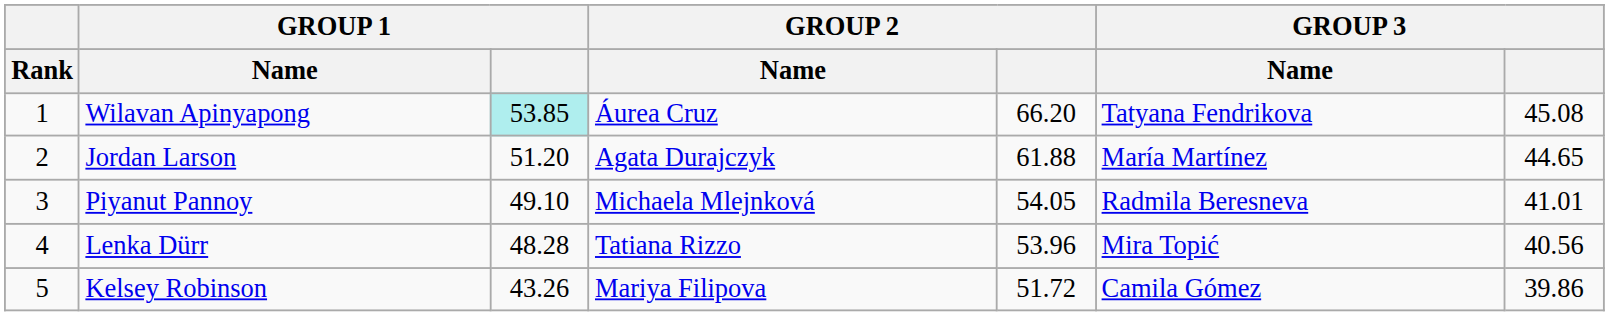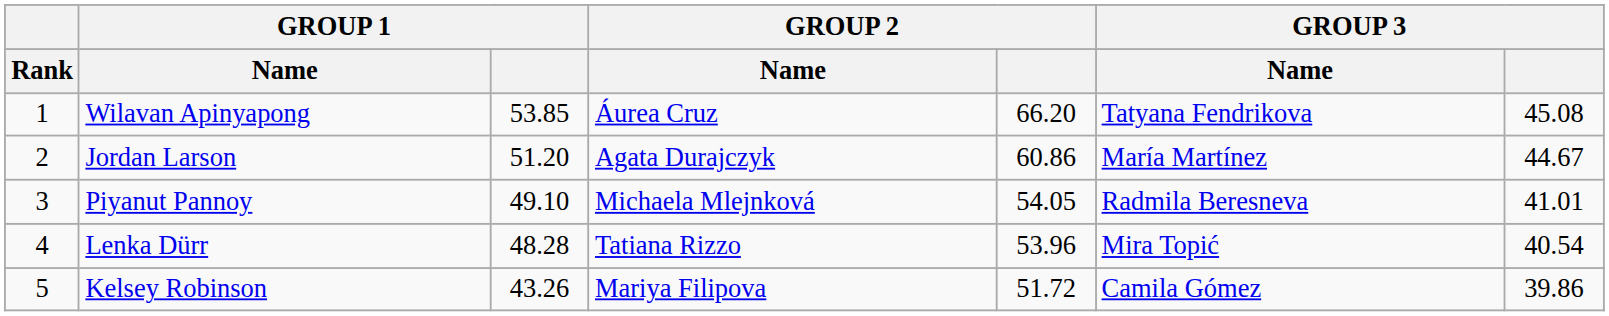 <table class="wikitable" style="font-size:90%">
 <tr>
 <th></th>
 <th colspan="2">GROUP 1</th>
 <th colspan="2">GROUP 2</th>
 <th colspan="2">GROUP 3</th>
 </tr>
 <tr>
 <th width=30>Rank</th>
 <th width=250>Name</th>
 <th width=50></th>
 <th width=250>Name</th>
 <th width=50></th>
 <th width=250>Name</th>
 <th width=50></th>
 </tr>
 <tr>
 <td align=center>1</td>
 <td> <a href='#'>Wilavan Apinyapong</a></td>
-<td align=center style="background: paleturquoise;">53.85</td>
+<td align=center>53.85</td>
 <td> <a href='#'>Áurea Cruz</a></td>
 <td align=center>66.20</td>
 <td> <a href='#'>Tatyana Fendrikova</a></td>
 <td align=center>45.08</td>
 </tr>
 <tr>
 <td align=center>2</td>
 <td> <a href='#'>Jordan Larson</a></td>
 <td align=center>51.20</td>
 <td> <a href='#'>Agata Durajczyk</a></td>
-<td align=center>61.88</td>
+<td align=center>60.86</td>
 <td> <a href='#'>María Martínez</a></td>
-<td align=center>44.65</td>
+<td align=center>44.67</td>
 </tr>
 <tr>
 <td align=center>3</td>
 <td> <a href='#'>Piyanut Pannoy</a></td>
 <td align=center>49.10</td>
 <td> <a href='#'>Michaela Mlejnková</a></td>
 <td align=center>54.05</td>
 <td> <a href='#'>Radmila Beresneva</a></td>
 <td align=center>41.01</td>
 </tr>
 <tr>
 <td align=center>4</td>
 <td> <a href='#'>Lenka Dürr</a></td>
 <td align=center>48.28</td>
 <td> <a href='#'>Tatiana Rizzo</a></td>
 <td align=center>53.96</td>
 <td> <a href='#'>Mira Topić</a></td>
-<td align=center>40.56</td>
+<td align=center>40.54</td>
 </tr>
 <tr>
 <td align=center>5</td>
 <td> <a href='#'>Kelsey Robinson</a></td>
 <td align=center>43.26</td>
 <td> <a href='#'>Mariya Filipova</a></td>
 <td align=center>51.72</td>
 <td> <a href='#'>Camila Gómez</a></td>
 <td align=center>39.86</td>
 </tr>
 </table>
